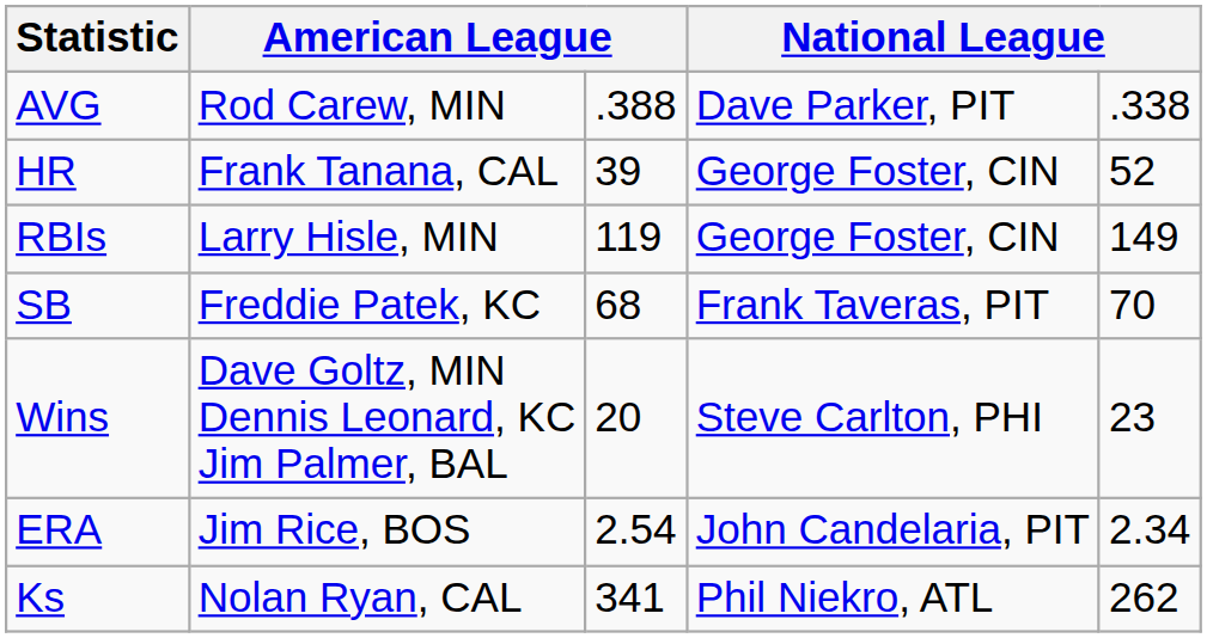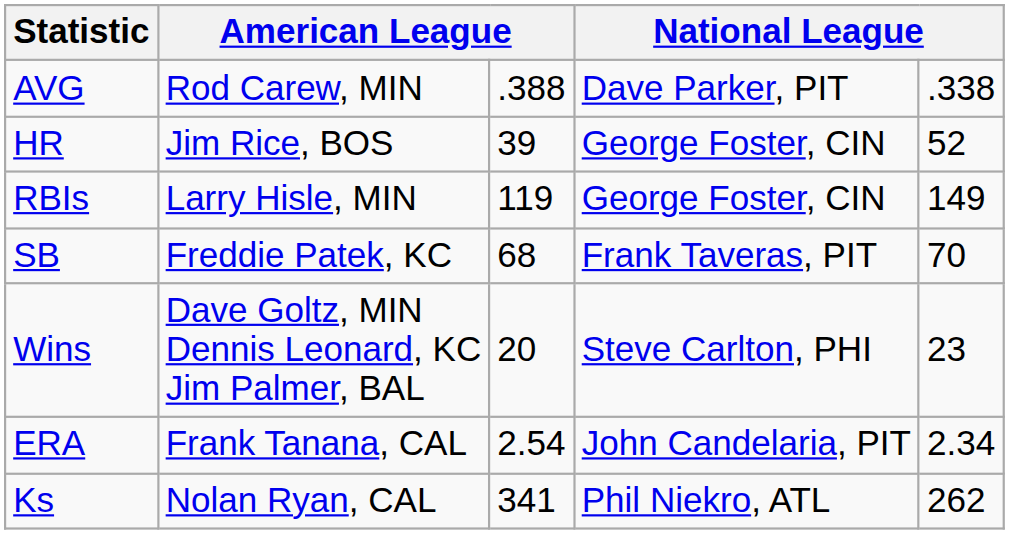 <table class="wikitable">
 <tr>
 <th>Statistic</th>
 <th colspan=2><a href='#'>American League</a></th>
 <th colspan=2><a href='#'>National League</a></th>
 </tr>
 <tr>
 <td><a href='#'>AVG</a></td>
 <td><a href='#'>Rod Carew</a>, MIN</td>
 <td>.388</td>
 <td><a href='#'>Dave Parker</a>, PIT</td>
 <td>.338</td>
 </tr>
 <tr>
 <td><a href='#'>HR</a></td>
-<td><a href='#'>Frank Tanana</a>, CAL</td>
+<td><a href='#'>Jim Rice</a>, BOS</td>
 <td>39</td>
 <td><a href='#'>George Foster</a>, CIN</td>
 <td>52</td>
 </tr>
 <tr>
 <td><a href='#'>RBIs</a></td>
 <td><a href='#'>Larry Hisle</a>, MIN</td>
 <td>119</td>
 <td><a href='#'>George Foster</a>, CIN</td>
 <td>149</td>
 </tr>
 <tr>
 <td><a href='#'>SB</a></td>
 <td><a href='#'>Freddie Patek</a>, KC</td>
 <td>68</td>
 <td><a href='#'>Frank Taveras</a>, PIT</td>
 <td>70</td>
 </tr>
 <tr>
 <td><a href='#'>Wins</a></td>
 <td><a href='#'>Dave Goltz</a>, MIN<br><a href='#'>Dennis Leonard</a>, KC<br><a href='#'>Jim Palmer</a>, BAL</td>
 <td>20</td>
 <td><a href='#'>Steve Carlton</a>, PHI</td>
 <td>23</td>
 </tr>
 <tr>
 <td><a href='#'>ERA</a></td>
-<td><a href='#'>Jim Rice</a>, BOS</td>
+<td><a href='#'>Frank Tanana</a>, CAL</td>
 <td>2.54</td>
 <td><a href='#'>John Candelaria</a>, PIT</td>
 <td>2.34</td>
 </tr>
 <tr>
 <td><a href='#'>Ks</a></td>
 <td><a href='#'>Nolan Ryan</a>, CAL</td>
 <td>341</td>
 <td><a href='#'>Phil Niekro</a>, ATL</td>
 <td>262</td>
 </tr>
 </table>
